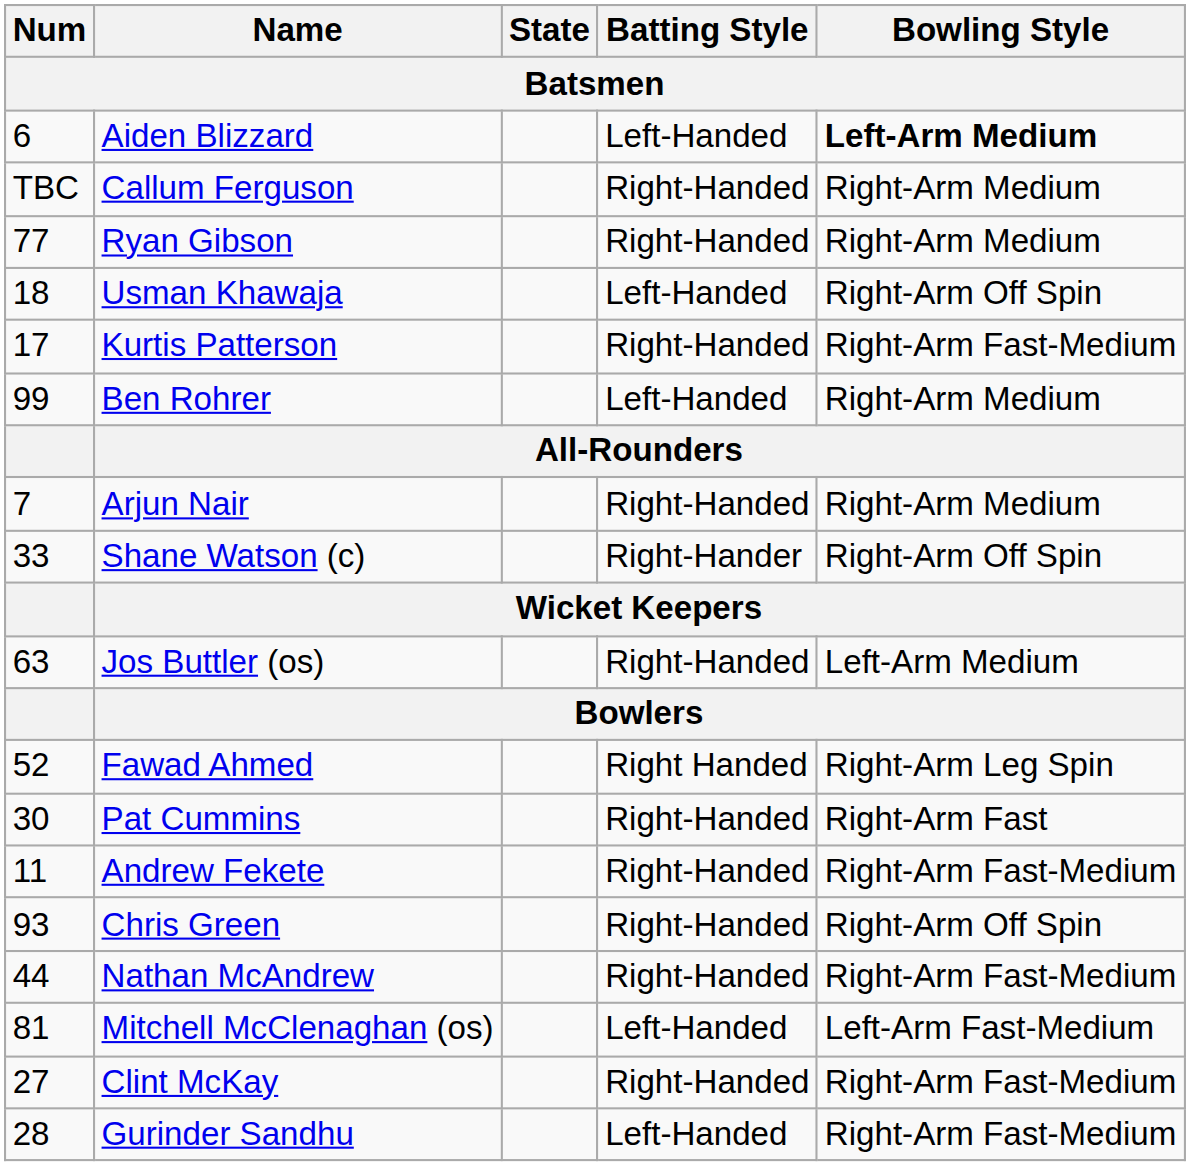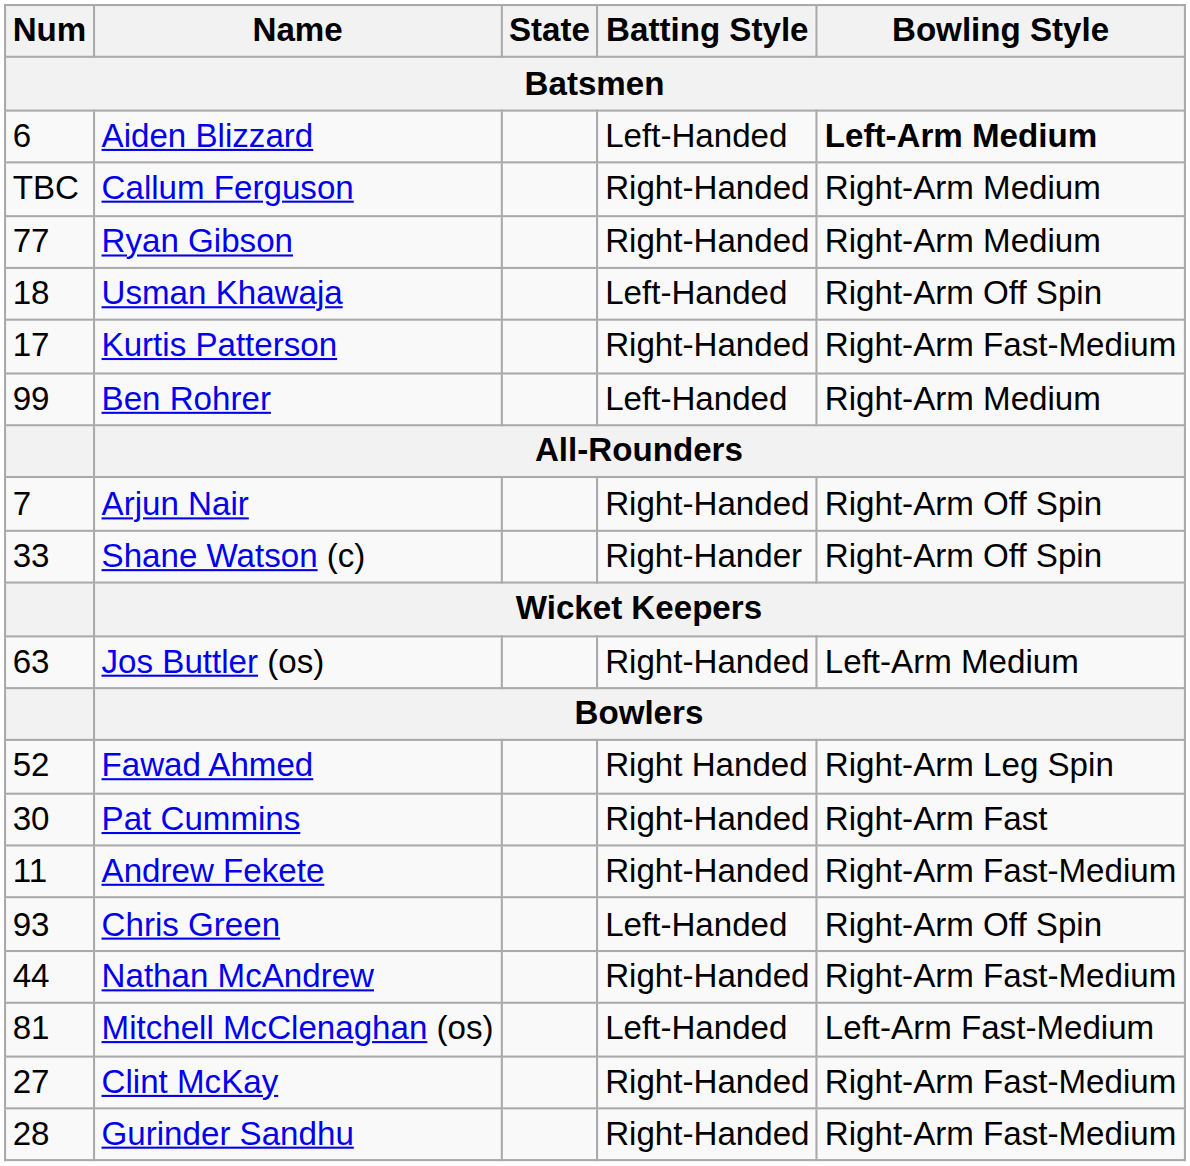 <table class="wikitable">
 <tr>
 <th>Num</th>
 <th>Name</th>
 <th>State</th>
 <th>Batting Style</th>
 <th>Bowling Style</th>
 </tr>
 <tr>
 <th colspan="5">Batsmen</th>
 </tr>
 <tr>
 <td>6</td>
 <td><a href='#'>Aiden Blizzard</a></td>
 <td></td>
 <td>Left-Handed</td>
 <td><strong>Left-Arm Medium</strong></td>
 </tr>
 <tr>
 <td>TBC</td>
 <td><a href='#'>Callum Ferguson</a></td>
 <td></td>
 <td>Right-Handed</td>
 <td>Right-Arm Medium</td>
 </tr>
 <tr>
 <td>77</td>
 <td><a href='#'>Ryan Gibson</a></td>
 <td></td>
 <td>Right-Handed</td>
 <td>Right-Arm Medium</td>
 </tr>
 <tr>
 <td>18</td>
 <td><a href='#'>Usman Khawaja</a></td>
 <td></td>
 <td>Left-Handed</td>
 <td>Right-Arm Off Spin</td>
 </tr>
 <tr>
 <td>17</td>
 <td><a href='#'>Kurtis Patterson</a></td>
 <td></td>
 <td>Right-Handed</td>
 <td>Right-Arm Fast-Medium</td>
 </tr>
 <tr>
 <td>99</td>
 <td><a href='#'>Ben Rohrer</a></td>
 <td></td>
 <td>Left-Handed</td>
 <td>Right-Arm Medium</td>
 </tr>
 <tr>
 <th></th>
 <th colspan="4">All-Rounders</th>
 </tr>
 <tr>
 <td>7</td>
 <td><a href='#'>Arjun Nair</a></td>
 <td></td>
 <td>Right-Handed</td>
-<td>Right-Arm Medium</td>
+<td>Right-Arm Off Spin</td>
 </tr>
 <tr>
 <td>33</td>
 <td><a href='#'>Shane Watson</a> (c)</td>
 <td></td>
 <td>Right-Hander</td>
 <td>Right-Arm Off Spin</td>
 </tr>
 <tr>
 <th></th>
 <th colspan="4">Wicket Keepers</th>
 </tr>
 <tr>
 <td>63</td>
 <td><a href='#'>Jos Buttler</a> (os)</td>
 <td></td>
 <td>Right-Handed</td>
 <td>Left-Arm Medium</td>
 </tr>
 <tr>
 <th></th>
 <th colspan="4">Bowlers</th>
 </tr>
 <tr>
 <td>52</td>
 <td><a href='#'>Fawad Ahmed</a></td>
 <td></td>
 <td>Right Handed</td>
 <td>Right-Arm Leg Spin</td>
 </tr>
 <tr>
 <td>30</td>
 <td><a href='#'>Pat Cummins</a></td>
 <td></td>
 <td>Right-Handed</td>
 <td>Right-Arm Fast</td>
 </tr>
 <tr>
 <td>11</td>
 <td><a href='#'>Andrew Fekete</a></td>
 <td></td>
 <td>Right-Handed</td>
 <td>Right-Arm Fast-Medium</td>
 </tr>
 <tr>
 <td>93</td>
 <td><a href='#'>Chris Green</a></td>
 <td></td>
-<td>Right-Handed</td>
+<td>Left-Handed</td>
 <td>Right-Arm Off Spin</td>
 </tr>
 <tr>
 <td>44</td>
 <td><a href='#'>Nathan McAndrew</a></td>
 <td></td>
 <td>Right-Handed</td>
 <td>Right-Arm Fast-Medium</td>
 </tr>
 <tr>
 <td>81</td>
 <td><a href='#'>Mitchell McClenaghan</a> (os)</td>
 <td></td>
 <td>Left-Handed</td>
 <td>Left-Arm Fast-Medium</td>
 </tr>
 <tr>
 <td>27</td>
 <td><a href='#'>Clint McKay</a></td>
 <td></td>
 <td>Right-Handed</td>
 <td>Right-Arm Fast-Medium</td>
 </tr>
 <tr>
 <td>28</td>
 <td><a href='#'>Gurinder Sandhu</a></td>
 <td></td>
-<td>Left-Handed</td>
+<td>Right-Handed</td>
 <td>Right-Arm Fast-Medium</td>
 </tr>
 </table>
